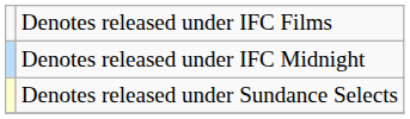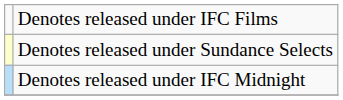 <table class="wikitable">
 <tr>
 <td></td>
 <td>Denotes released under IFC Films</td>
 </tr>
 <tr>
+<td style="background:#ffc;"></td>
+<td>Denotes released under Sundance Selects</td>
+</tr>
+<tr>
 <td style="background:#B8DEF9;"></td>
 <td>Denotes released under IFC Midnight</td>
 </tr>
 <tr>
-<td style="background:#ffc;"></td>
-<td>Denotes released under Sundance Selects</td>
-</tr>
-<tr>
 </tr>
 </table>
